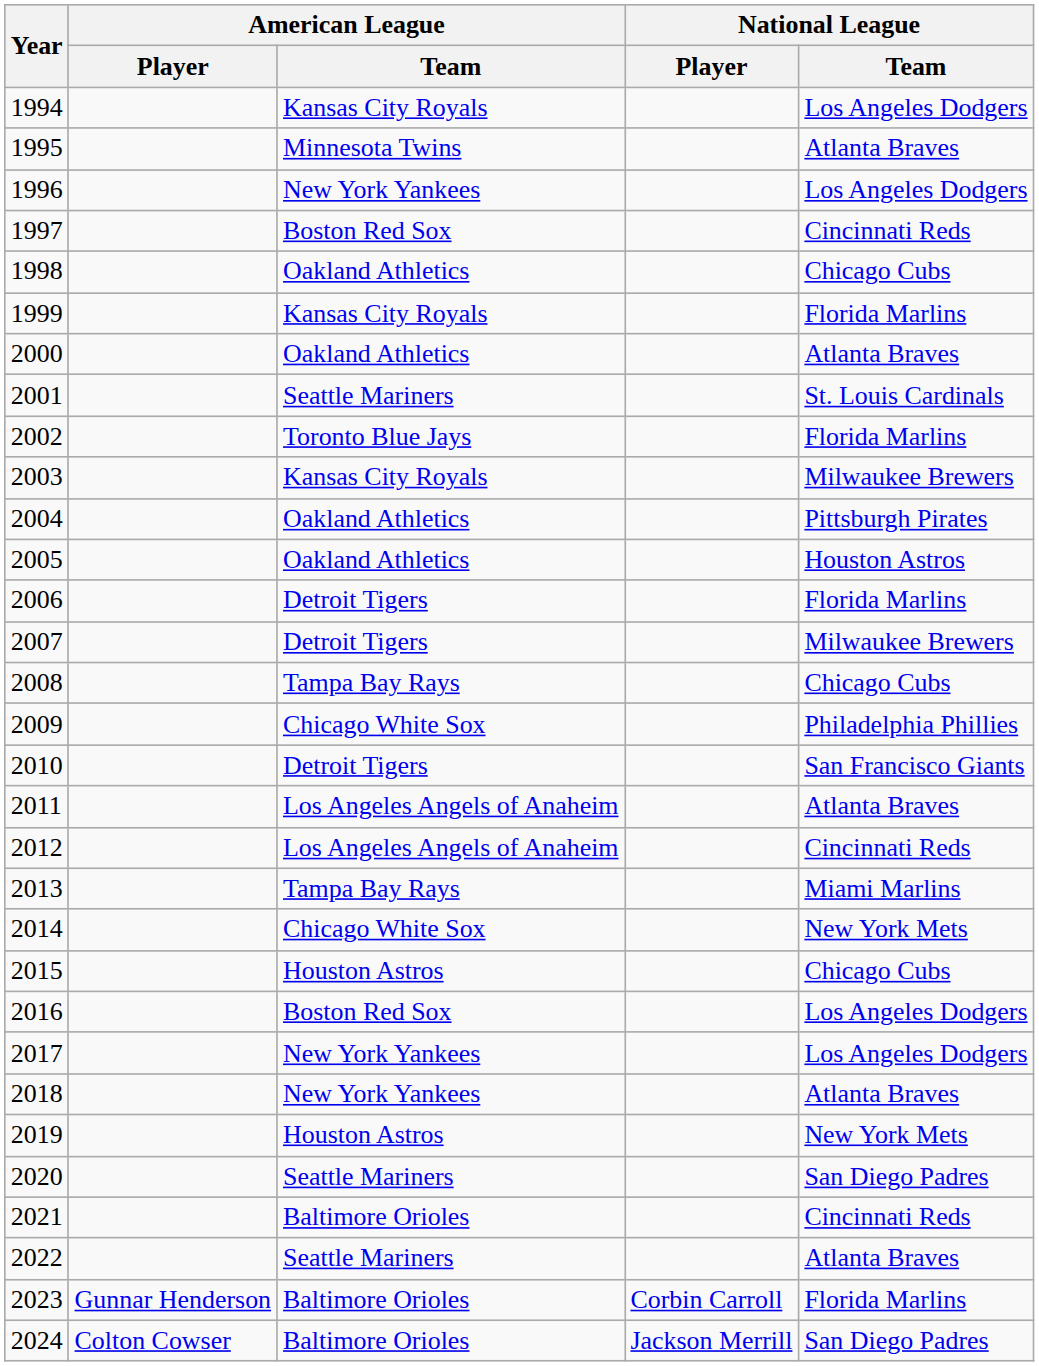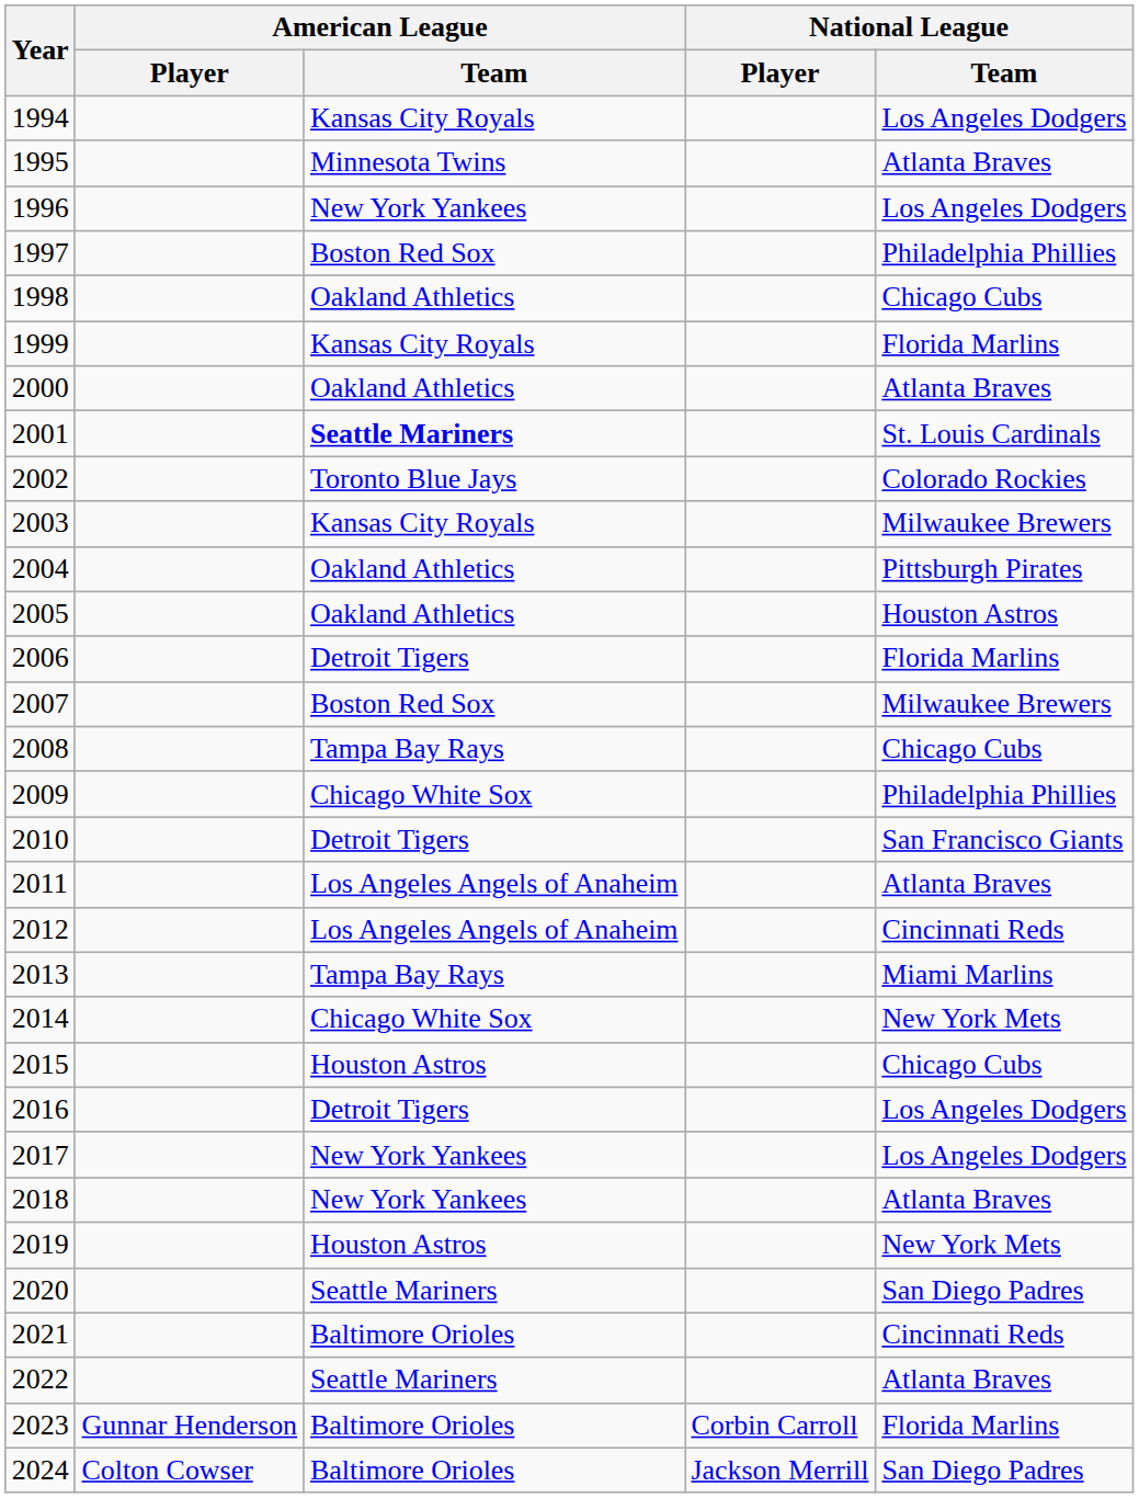 <table class="wikitable">
 <tr>
 <th rowspan=2>Year</th>
 <th colspan=2>American League</th>
 <th colspan=2>National League</th>
 </tr>
 <tr>
 <th>Player</th>
 <th>Team</th>
 <th>Player</th>
 <th>Team</th>
 </tr>
 <tr>
 <td>1994</td>
 <td></td>
 <td><a href='#'>Kansas City Royals</a></td>
 <td></td>
 <td><a href='#'>Los Angeles Dodgers</a></td>
 </tr>
 <tr>
 <td>1995</td>
 <td></td>
 <td><a href='#'>Minnesota Twins</a></td>
 <td></td>
 <td><a href='#'>Atlanta Braves</a></td>
 </tr>
 <tr>
 <td>1996</td>
 <td></td>
 <td><a href='#'>New York Yankees</a></td>
 <td></td>
 <td><a href='#'>Los Angeles Dodgers</a></td>
 </tr>
 <tr>
 <td>1997</td>
 <td></td>
 <td><a href='#'>Boston Red Sox</a></td>
 <td></td>
-<td><a href='#'>Cincinnati Reds</a></td>
+<td><a href='#'>Philadelphia Phillies</a></td>
 </tr>
 <tr>
 <td>1998</td>
 <td></td>
 <td><a href='#'>Oakland Athletics</a></td>
 <td></td>
 <td><a href='#'>Chicago Cubs</a></td>
 </tr>
 <tr>
 <td>1999</td>
 <td></td>
 <td><a href='#'>Kansas City Royals</a></td>
 <td></td>
 <td><a href='#'>Florida Marlins</a></td>
 </tr>
 <tr>
 <td>2000</td>
 <td></td>
 <td><a href='#'>Oakland Athletics</a></td>
 <td></td>
 <td><a href='#'>Atlanta Braves</a></td>
 </tr>
 <tr>
 <td>2001</td>
 <td></td>
-<td><a href='#'>Seattle Mariners</a></td>
+<td><strong><a href='#'>Seattle Mariners</a></strong></td>
 <td></td>
 <td><a href='#'>St. Louis Cardinals</a></td>
 </tr>
 <tr>
 <td>2002</td>
 <td></td>
 <td><a href='#'>Toronto Blue Jays</a></td>
 <td></td>
-<td><a href='#'>Florida Marlins</a></td>
+<td><a href='#'>Colorado Rockies</a></td>
 </tr>
 <tr>
 <td>2003</td>
 <td></td>
 <td><a href='#'>Kansas City Royals</a></td>
 <td></td>
 <td><a href='#'>Milwaukee Brewers</a></td>
 </tr>
 <tr>
 <td>2004</td>
 <td></td>
 <td><a href='#'>Oakland Athletics</a></td>
 <td></td>
 <td><a href='#'>Pittsburgh Pirates</a></td>
 </tr>
 <tr>
 <td>2005</td>
 <td></td>
 <td><a href='#'>Oakland Athletics</a></td>
 <td></td>
 <td><a href='#'>Houston Astros</a></td>
 </tr>
 <tr>
 <td>2006</td>
 <td></td>
 <td><a href='#'>Detroit Tigers</a></td>
 <td></td>
 <td><a href='#'>Florida Marlins</a></td>
 </tr>
 <tr>
 <td>2007</td>
 <td></td>
-<td><a href='#'>Detroit Tigers</a></td>
+<td><a href='#'>Boston Red Sox</a></td>
 <td></td>
 <td><a href='#'>Milwaukee Brewers</a></td>
 </tr>
 <tr>
 <td>2008</td>
 <td></td>
 <td><a href='#'>Tampa Bay Rays</a></td>
 <td></td>
 <td><a href='#'>Chicago Cubs</a></td>
 </tr>
 <tr>
 <td>2009</td>
 <td></td>
 <td><a href='#'>Chicago White Sox</a></td>
 <td></td>
 <td><a href='#'>Philadelphia Phillies</a></td>
 </tr>
 <tr>
 <td>2010</td>
 <td></td>
 <td><a href='#'>Detroit Tigers</a></td>
 <td></td>
 <td><a href='#'>San Francisco Giants</a></td>
 </tr>
 <tr>
 <td>2011</td>
 <td></td>
 <td><a href='#'>Los Angeles Angels of Anaheim</a></td>
 <td></td>
 <td><a href='#'>Atlanta Braves</a></td>
 </tr>
 <tr>
 <td>2012</td>
 <td></td>
 <td><a href='#'>Los Angeles Angels of Anaheim</a></td>
 <td></td>
 <td><a href='#'>Cincinnati Reds</a></td>
 </tr>
 <tr>
 <td>2013</td>
 <td></td>
 <td><a href='#'>Tampa Bay Rays</a></td>
 <td></td>
 <td><a href='#'>Miami Marlins</a></td>
 </tr>
 <tr>
 <td>2014</td>
 <td></td>
 <td><a href='#'>Chicago White Sox</a></td>
 <td></td>
 <td><a href='#'>New York Mets</a></td>
 </tr>
 <tr>
 <td>2015</td>
 <td></td>
 <td><a href='#'>Houston Astros</a></td>
 <td></td>
 <td><a href='#'>Chicago Cubs</a></td>
 </tr>
 <tr>
 <td>2016</td>
 <td></td>
-<td><a href='#'>Boston Red Sox</a></td>
+<td><a href='#'>Detroit Tigers</a></td>
 <td></td>
 <td><a href='#'>Los Angeles Dodgers</a></td>
 </tr>
 <tr>
 <td>2017</td>
 <td></td>
 <td><a href='#'>New York Yankees</a></td>
 <td></td>
 <td><a href='#'>Los Angeles Dodgers</a></td>
 </tr>
 <tr>
 <td>2018</td>
 <td></td>
 <td><a href='#'>New York Yankees</a></td>
 <td></td>
 <td><a href='#'>Atlanta Braves</a></td>
 </tr>
 <tr>
 <td>2019</td>
 <td></td>
 <td><a href='#'>Houston Astros</a></td>
 <td></td>
 <td><a href='#'>New York Mets</a></td>
 </tr>
 <tr>
 <td>2020</td>
 <td></td>
 <td><a href='#'>Seattle Mariners</a></td>
 <td></td>
 <td><a href='#'>San Diego Padres</a></td>
 </tr>
 <tr>
 <td>2021</td>
 <td></td>
 <td><a href='#'>Baltimore Orioles</a></td>
 <td></td>
 <td><a href='#'>Cincinnati Reds</a></td>
 </tr>
 <tr>
 <td>2022</td>
 <td></td>
 <td><a href='#'>Seattle Mariners</a></td>
 <td></td>
 <td><a href='#'>Atlanta Braves</a></td>
 </tr>
 <tr>
 <td>2023</td>
 <td><a href='#'>Gunnar Henderson</a></td>
 <td><a href='#'>Baltimore Orioles</a></td>
 <td><a href='#'>Corbin Carroll</a></td>
 <td><a href='#'>Florida Marlins</a></td>
 </tr>
 <tr>
 <td>2024</td>
 <td><a href='#'>Colton Cowser</a></td>
 <td><a href='#'>Baltimore Orioles</a></td>
 <td><a href='#'>Jackson Merrill</a></td>
 <td><a href='#'>San Diego Padres</a></td>
 </tr>
 </table>
